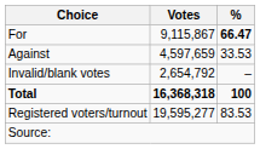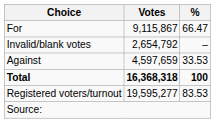 <table class=wikitable style=text-align:right>
 <tr>
 <th>Choice</th>
 <th>Votes</th>
 <th>%</th>
 </tr>
 <tr>
 <td align=left>For</td>
 <td>9,115,867</td>
-<td><strong>66.47</strong></td>
+<td>66.47</td>
+</tr>
+<tr>
+<td align=left>Invalid/blank votes</td>
+<td>2,654,792</td>
+<td>–</td>
 </tr>
 <tr>
 <td align=left>Against</td>
 <td>4,597,659</td>
 <td>33.53</td>
-</tr>
-<tr>
-<td align=left>Invalid/blank votes</td>
-<td>2,654,792</td>
-<td>–</td>
 </tr>
 <tr>
 <td align=left><strong>Total</strong></td>
 <td><strong>16,368,318</strong></td>
 <td><strong>100</strong></td>
 </tr>
 <tr>
 <td align=left>Registered voters/turnout</td>
 <td>19,595,277</td>
 <td>83.53</td>
 </tr>
 <tr>
 <td align=left colspan=3>Source: </td>
 </tr>
 </table>
